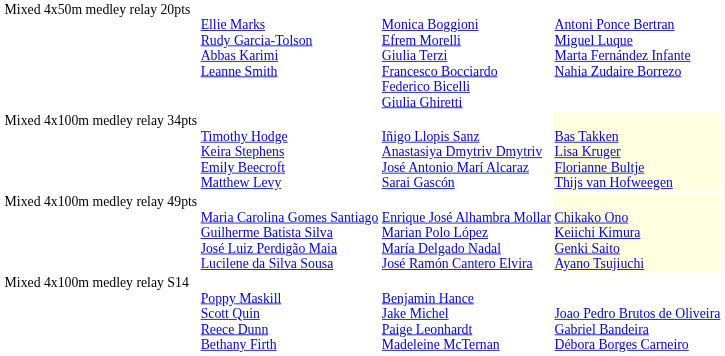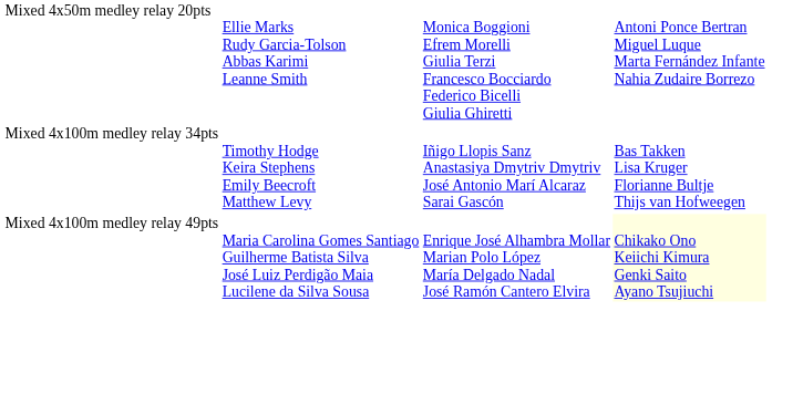 <table>
 <tr style="vertical-align:top;">
 <td>Mixed 4x50m medley relay 20pts</td>
 <td class="nowrap"><strong></strong><br><a href='#'>Ellie Marks</a><br><a href='#'>Rudy Garcia-Tolson</a><br><a href='#'>Abbas Karimi</a><br><a href='#'>Leanne Smith</a></td>
 <td class="nowrap"><strong></strong><br><a href='#'>Monica Boggioni</a><br><a href='#'>Efrem Morelli</a><br><a href='#'>Giulia Terzi</a><br><a href='#'>Francesco Bocciardo</a><br><a href='#'>Federico Bicelli</a><br><a href='#'>Giulia Ghiretti</a></td>
 <td class="nowrap"><strong></strong><br><a href='#'>Antoni Ponce Bertran</a><br><a href='#'>Miguel Luque</a><br><a href='#'>Marta Fernández Infante</a><br><a href='#'>Nahia Zudaire Borrezo</a></td>
 </tr>
 <tr style="vertical-align:top;">
 <td>Mixed 4x100m medley relay 34pts</td>
 <td class="nowrap"><strong></strong><br><a href='#'>Timothy Hodge</a><br><a href='#'>Keira Stephens</a><br><a href='#'>Emily Beecroft</a><br><a href='#'>Matthew Levy</a></td>
 <td class="nowrap"><strong></strong><br><a href='#'>Iñigo Llopis Sanz</a><br><a href='#'>Anastasiya Dmytriv Dmytriv</a><br><a href='#'>José Antonio Marí Alcaraz</a><br><a href='#'>Sarai Gascón</a></td>
-<td class="nowrap" style="background: lightyellow;"><strong></strong><br><a href='#'>Bas Takken</a><br><a href='#'>Lisa Kruger</a><br><a href='#'>Florianne Bultje</a><br><a href='#'>Thijs van Hofweegen</a></td>
+<td class="nowrap"><strong></strong><br><a href='#'>Bas Takken</a><br><a href='#'>Lisa Kruger</a><br><a href='#'>Florianne Bultje</a><br><a href='#'>Thijs van Hofweegen</a></td>
 </tr>
 <tr style="vertical-align:top;">
 <td>Mixed 4x100m medley relay 49pts</td>
 <td class="nowrap"><strong></strong><br><a href='#'>Maria Carolina Gomes Santiago</a><br><a href='#'>Guilherme Batista Silva</a><br><a href='#'>José Luiz Perdigão Maia</a><br><a href='#'>Lucilene da Silva Sousa</a></td>
 <td class="nowrap"><strong></strong><br><a href='#'>Enrique José Alhambra Mollar</a><br><a href='#'>Marian Polo López</a><br><a href='#'>María Delgado Nadal</a><br><a href='#'>José Ramón Cantero Elvira</a></td>
 <td class="nowrap" style="background: lightyellow;"><strong></strong><br><a href='#'>Chikako Ono</a><br><a href='#'>Keiichi Kimura</a><br><a href='#'>Genki Saito</a><br><a href='#'>Ayano Tsujiuchi</a></td>
 </tr>
-<tr style="vertical-align:top;">
-<td>Mixed 4x100m medley relay S14</td>
-<td class="nowrap"><strong></strong><br><a href='#'>Poppy Maskill</a><br><a href='#'>Scott Quin</a><br><a href='#'>Reece Dunn</a><br><a href='#'>Bethany Firth</a></td>
-<td class="nowrap"><strong></strong><br><a href='#'>Benjamin Hance</a><br><a href='#'>Jake Michel</a><br><a href='#'>Paige Leonhardt</a><br><a href='#'>Madeleine McTernan</a></td>
-<td class="nowrap"><strong></strong><br><br><a href='#'>Joao Pedro Brutos de Oliveira</a><br><a href='#'>Gabriel Bandeira</a><br><a href='#'>Débora Borges Carneiro</a></td>
-</tr>
 </table>
